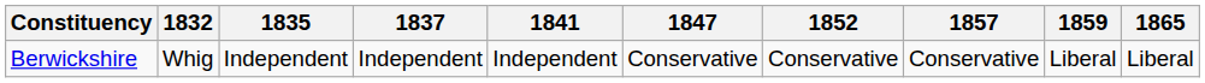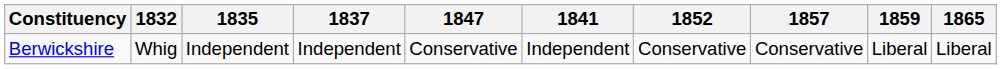 <table class=wikitable sortable>
 <tr>
 <th>Constituency</th>
 <th>1832</th>
 <th>1835</th>
 <th>1837</th>
+<th>1847</th>
 <th>1841</th>
-<th>1847</th>
 <th>1852</th>
 <th>1857</th>
 <th>1859</th>
 <th>1865</th>
 </tr>
 <tr>
 <td><a href='#'>Berwickshire</a></td>
 <td bgcolor=>Whig</td>
 <td bgcolor=>Independent</td>
 <td bgcolor=>Independent</td>
+<td bgcolor=>Conservative</td>
 <td bgcolor=>Independent</td>
-<td bgcolor=>Conservative</td>
 <td bgcolor=>Conservative</td>
 <td bgcolor=>Conservative</td>
 <td bgcolor=>Liberal</td>
 <td bgcolor=>Liberal</td>
 </tr>
 </table>
